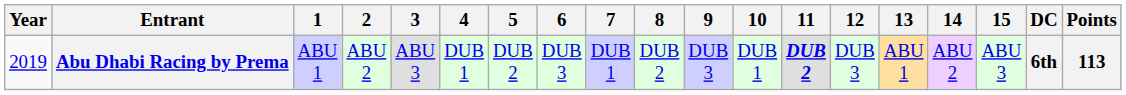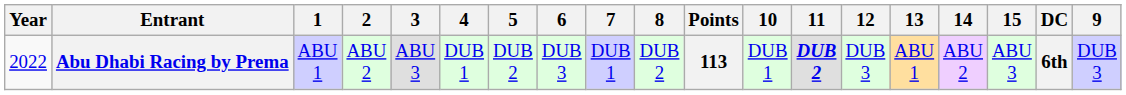 <table class="wikitable" style="text-align:center; font-size:85%;">
 <tr>
 <th>Year</th>
 <th>Entrant</th>
 <th>1</th>
 <th>2</th>
 <th>3</th>
 <th>4</th>
 <th>5</th>
 <th>6</th>
 <th>7</th>
 <th>8</th>
-<th>9</th>
+<th>Points</th>
 <th>10</th>
 <th>11</th>
 <th>12</th>
 <th>13</th>
 <th>14</th>
 <th>15</th>
 <th>DC</th>
-<th>Points</th>
+<th>9</th>
 </tr>
 <tr>
-<td><a href='#'>2019</a></td>
+<td><a href='#'>2022</a></td>
 <th nowrap><a href='#'>Abu Dhabi Racing by Prema</a></th>
 <td style="background:#CFCFFF;"><a href='#'>ABU<br>1</a><br></td>
 <td style="background:#DFFFDF;"><a href='#'>ABU<br>2</a><br></td>
 <td style="background:#DFDFDF;"><a href='#'>ABU<br>3</a><br></td>
 <td style="background:#DFFFDF;"><a href='#'>DUB<br>1</a><br></td>
 <td style="background:#DFFFDF;"><a href='#'>DUB<br>2</a><br></td>
 <td style="background:#DFFFDF;"><a href='#'>DUB<br>3</a><br></td>
 <td style="background:#CFCFFF;"><a href='#'>DUB<br>1</a><br></td>
 <td style="background:#DFFFDF;"><a href='#'>DUB<br>2</a><br></td>
-<td style="background:#CFCFFF;"><a href='#'>DUB<br>3</a><br></td>
+<th>113</th>
 <td style="background:#DFFFDF;"><a href='#'>DUB<br>1</a><br></td>
 <td style="background:#DFDFDF;"><strong><em><a href='#'>DUB<br>2</a></em><br></strong></td>
 <td style="background:#DFFFDF;"><a href='#'>DUB<br>3</a><br></td>
 <td style="background:#FFDF9F;"><a href='#'>ABU<br>1</a><br></td>
 <td style="background:#EFCFFF;"><a href='#'>ABU<br>2</a><br></td>
 <td style="background:#DFFFDF;"><a href='#'>ABU<br>3</a><br></td>
 <th>6th</th>
-<th>113</th>
+<td style="background:#CFCFFF;"><a href='#'>DUB<br>3</a><br></td>
 </tr>
 </table>
